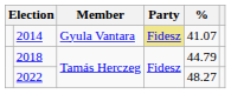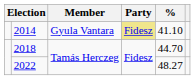 <table class=wikitable>
 <tr>
 <th colspan=2>Election</th>
 <th>Member</th>
 <th>Party</th>
 <th>%</th>
 <th></th>
 </tr>
 <tr>
 <td bgcolor=></td>
 <td><a href='#'>2014</a></td>
 <td><a href='#'>Gyula Vantara</a></td>
 <td style="background: khaki;"><a href='#'>Fidesz</a></td>
-<td align=right>41.07</td>
+<td align=right>41.10</td>
 <td align=center></td>
 </tr>
 <tr>
 <td rowspan=2 bgcolor=></td>
 <td><a href='#'>2018</a></td>
 <td rowspan=2><a href='#'>Tamás Herczeg</a></td>
 <td rowspan=2><a href='#'>Fidesz</a></td>
-<td align=right>44.79</td>
+<td align=right>44.70</td>
 <td align=center></td>
 </tr>
 <tr>
 <td><a href='#'>2022</a></td>
 <td align=right>48.27</td>
 <td align=center></td>
 </tr>
 </table>
